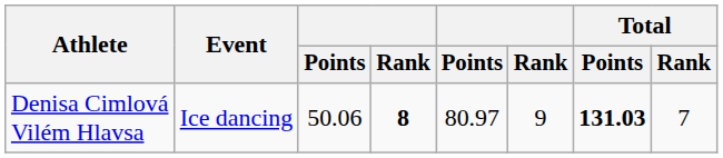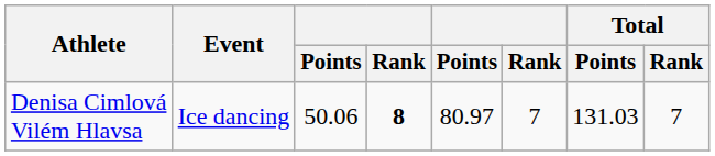 <table class="wikitable" style="font-size:90%">
 <tr>
 <th rowspan="2">Athlete</th>
 <th rowspan="2">Event</th>
 <th colspan="2"></th>
 <th colspan="2"></th>
 <th colspan="2">Total</th>
 </tr>
 <tr style="font-size:95%">
 <th>Points</th>
 <th>Rank</th>
 <th>Points</th>
 <th>Rank</th>
 <th>Points</th>
 <th>Rank</th>
 </tr>
 <tr align=center>
 <td align=left><a href='#'>Denisa Cimlová</a><br><a href='#'>Vilém Hlavsa</a></td>
 <td align=left><a href='#'>Ice dancing</a></td>
 <td>50.06</td>
 <td><strong>8</strong></td>
 <td>80.97</td>
-<td>9</td>
-<td><strong>131.03</strong></td>
+<td>7</td>
+<td>131.03</td>
 <td>7</td>
 </tr>
 </table>
